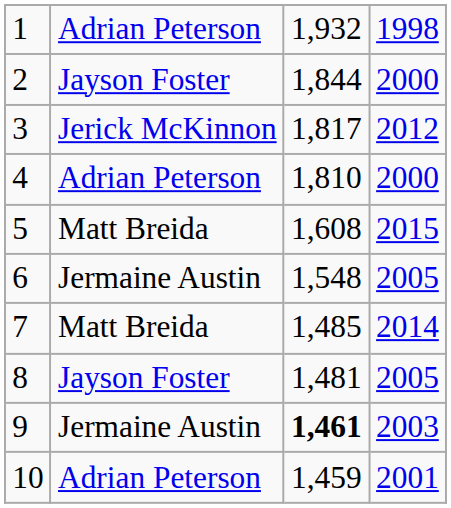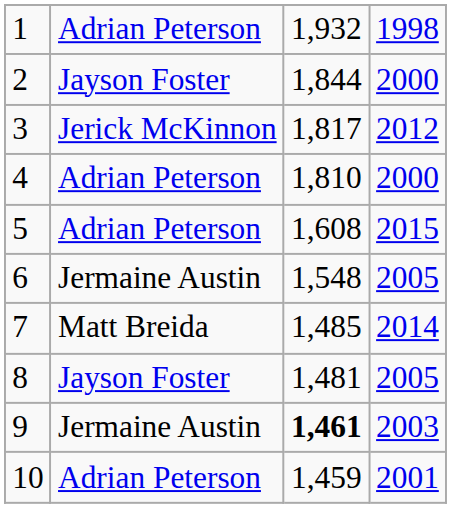 <table class="wikitable">
 <tr>
 </tr>
 <tr>
 <td>1</td>
 <td><a href='#'>Adrian Peterson</a></td>
 <td>1,932</td>
 <td><a href='#'>1998</a></td>
 </tr>
 <tr>
 <td>2</td>
 <td><a href='#'>Jayson Foster</a></td>
 <td>1,844</td>
 <td><a href='#'>2000</a></td>
 </tr>
 <tr>
 <td>3</td>
 <td><a href='#'>Jerick McKinnon</a></td>
 <td>1,817</td>
 <td><a href='#'>2012</a></td>
 </tr>
 <tr>
 <td>4</td>
 <td><a href='#'>Adrian Peterson</a></td>
 <td>1,810</td>
 <td><a href='#'>2000</a></td>
 </tr>
 <tr>
 <td>5</td>
-<td>Matt Breida</td>
+<td><a href='#'>Adrian Peterson</a></td>
 <td>1,608</td>
 <td><a href='#'>2015</a></td>
 </tr>
 <tr>
 <td>6</td>
 <td>Jermaine Austin</td>
 <td>1,548</td>
 <td><a href='#'>2005</a></td>
 </tr>
 <tr>
 <td>7</td>
 <td>Matt Breida</td>
 <td>1,485</td>
 <td><a href='#'>2014</a></td>
 </tr>
 <tr>
 <td>8</td>
 <td><a href='#'>Jayson Foster</a></td>
 <td>1,481</td>
 <td><a href='#'>2005</a></td>
 </tr>
 <tr>
 <td>9</td>
 <td>Jermaine Austin</td>
 <td><strong>1,461</strong></td>
 <td><a href='#'>2003</a></td>
 </tr>
 <tr>
 <td>10</td>
 <td><a href='#'>Adrian Peterson</a></td>
 <td>1,459</td>
 <td><a href='#'>2001</a></td>
 </tr>
 </table>
